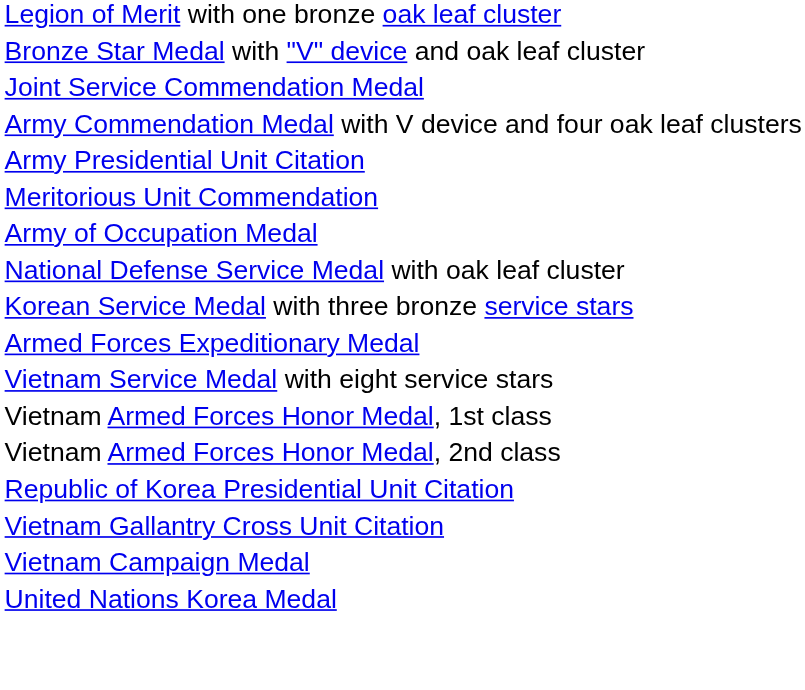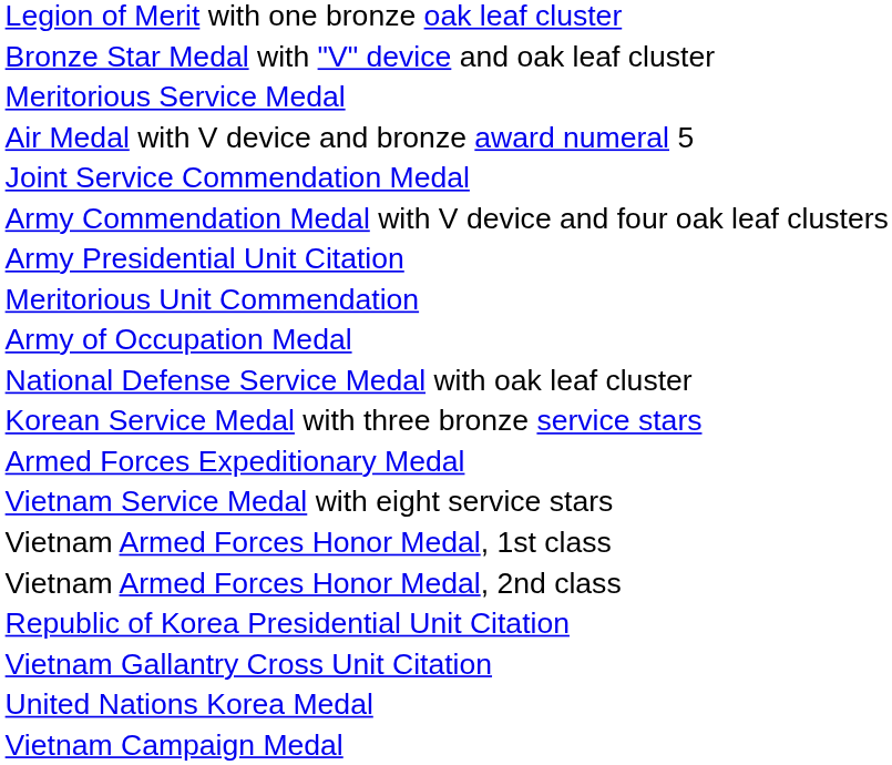 <table>
 <tr>
 <td></td>
 <td><a href='#'>Legion of Merit</a> with one bronze <a href='#'>oak leaf cluster</a></td>
 </tr>
 <tr>
 <td></td>
 <td><a href='#'>Bronze Star Medal</a> with <a href='#'>"V" device</a> and oak leaf cluster</td>
+</tr>
+<tr>
+<td></td>
+<td><a href='#'>Meritorious Service Medal</a></td>
+</tr>
+<tr>
+<td><span></span><span></span></td>
+<td><a href='#'>Air Medal</a> with V device and bronze <a href='#'>award numeral</a> 5</td>
 </tr>
 <tr>
 <td></td>
 <td><a href='#'>Joint Service Commendation Medal</a></td>
 </tr>
 <tr>
 <td></td>
 <td><a href='#'>Army Commendation Medal</a> with V device and four oak leaf clusters</td>
 </tr>
 <tr>
 <td></td>
 <td><a href='#'>Army Presidential Unit Citation</a></td>
 </tr>
 <tr>
 <td></td>
 <td><a href='#'>Meritorious Unit Commendation</a></td>
 </tr>
 <tr>
 <td></td>
 <td><a href='#'>Army of Occupation Medal</a></td>
 </tr>
 <tr>
 <td></td>
 <td><a href='#'>National Defense Service Medal</a> with oak leaf cluster</td>
 </tr>
 <tr>
 <td></td>
 <td><a href='#'>Korean Service Medal</a> with three bronze <a href='#'>service stars</a></td>
 </tr>
 <tr>
 <td></td>
 <td><a href='#'>Armed Forces Expeditionary Medal</a></td>
 </tr>
 <tr>
 <td></td>
 <td><a href='#'>Vietnam Service Medal</a> with eight service stars</td>
 </tr>
 <tr>
 <td></td>
 <td>Vietnam <a href='#'>Armed Forces Honor Medal</a>, 1st class</td>
 </tr>
 <tr>
 <td></td>
 <td>Vietnam <a href='#'>Armed Forces Honor Medal</a>, 2nd class</td>
 </tr>
 <tr>
 <td></td>
 <td><a href='#'>Republic of Korea Presidential Unit Citation</a></td>
 </tr>
 <tr>
 <td></td>
 <td><a href='#'>Vietnam Gallantry Cross Unit Citation</a></td>
 </tr>
 <tr>
 <td></td>
-<td><a href='#'>Vietnam Campaign Medal</a></td>
+<td><a href='#'>United Nations Korea Medal</a></td>
 </tr>
 <tr>
 <td></td>
-<td><a href='#'>United Nations Korea Medal</a></td>
+<td><a href='#'>Vietnam Campaign Medal</a></td>
 </tr>
 </table>
